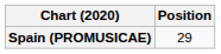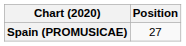 <table class="wikitable plainrowheaders" style="text-align:center">
 <tr>
 <th scope="col">Chart (2020)</th>
 <th scope="col">Position</th>
 </tr>
 <tr>
 <th scope="row">Spain (PROMUSICAE)</th>
-<td>29</td>
+<td>27</td>
 </tr>
 </table>
